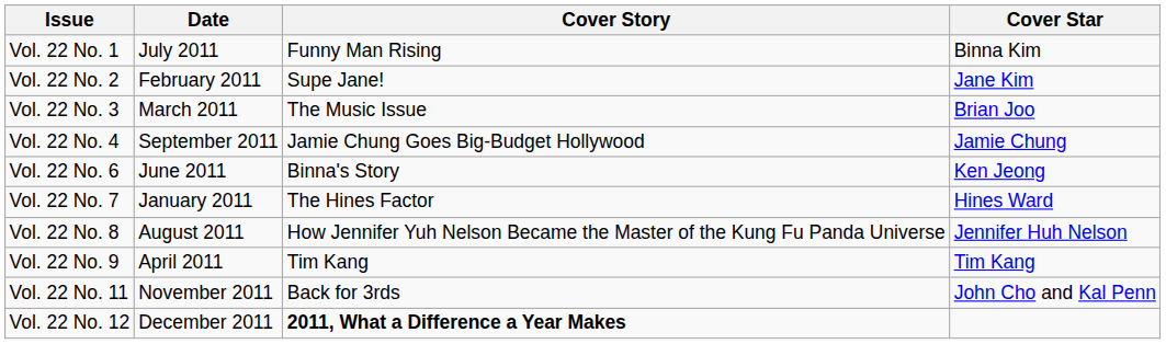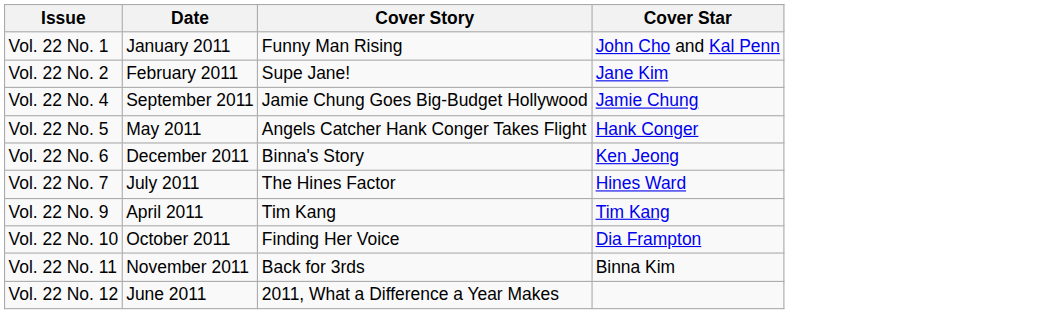 <table class="wikitable">
 <tr>
 <th>Issue</th>
 <th>Date</th>
 <th>Cover Story</th>
 <th>Cover Star</th>
 </tr>
 <tr>
 <td>Vol. 22 No. 1</td>
-<td>July 2011</td>
+<td>January 2011</td>
 <td>Funny Man Rising</td>
-<td>Binna Kim</td>
+<td><a href='#'>John Cho</a> and <a href='#'>Kal Penn</a></td>
 </tr>
 <tr>
 <td>Vol. 22 No. 2</td>
 <td>February 2011</td>
 <td>Supe Jane!</td>
 <td><a href='#'>Jane Kim</a></td>
 </tr>
 <tr>
-<td>Vol. 22 No. 3</td>
-<td>March 2011</td>
-<td>The Music Issue</td>
-<td><a href='#'>Brian Joo</a></td>
-</tr>
-<tr>
 <td>Vol. 22 No. 4</td>
 <td>September 2011</td>
 <td>Jamie Chung Goes Big-Budget Hollywood</td>
 <td><a href='#'>Jamie Chung</a></td>
 </tr>
 <tr>
+<td>Vol. 22 No. 5</td>
+<td>May 2011</td>
+<td>Angels Catcher Hank Conger Takes Flight</td>
+<td><a href='#'>Hank Conger</a></td>
+</tr>
+<tr>
 <td>Vol. 22 No. 6</td>
-<td>June 2011</td>
+<td>December 2011</td>
 <td>Binna's Story</td>
 <td><a href='#'>Ken Jeong</a></td>
 </tr>
 <tr>
 <td>Vol. 22 No. 7</td>
-<td>January 2011</td>
+<td>July 2011</td>
 <td>The Hines Factor</td>
 <td><a href='#'>Hines Ward</a></td>
-</tr>
-<tr>
-<td>Vol. 22 No. 8</td>
-<td>August 2011</td>
-<td>How Jennifer Yuh Nelson Became the Master of the Kung Fu Panda Universe</td>
-<td><a href='#'>Jennifer Huh Nelson</a></td>
 </tr>
 <tr>
 <td>Vol. 22 No. 9</td>
 <td>April 2011</td>
 <td>Tim Kang</td>
 <td><a href='#'>Tim Kang</a></td>
 </tr>
 <tr>
+<td>Vol. 22 No. 10</td>
+<td>October 2011</td>
+<td>Finding Her Voice</td>
+<td><a href='#'>Dia Frampton</a></td>
+</tr>
+<tr>
 <td>Vol. 22 No. 11</td>
 <td>November 2011</td>
 <td>Back for 3rds</td>
-<td><a href='#'>John Cho</a> and <a href='#'>Kal Penn</a></td>
+<td>Binna Kim</td>
 </tr>
 <tr>
 <td>Vol. 22 No. 12</td>
-<td>December 2011</td>
-<td><strong>2011, What a Difference a Year Makes</strong></td>
+<td>June 2011</td>
+<td>2011, What a Difference a Year Makes</td>
 <td></td>
 </tr>
 </table>
